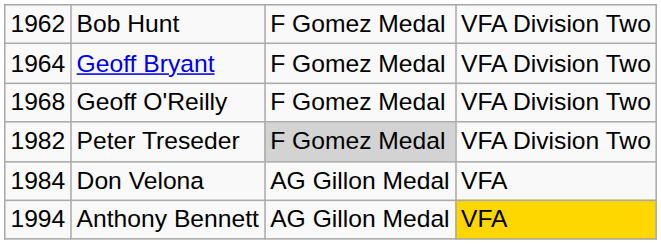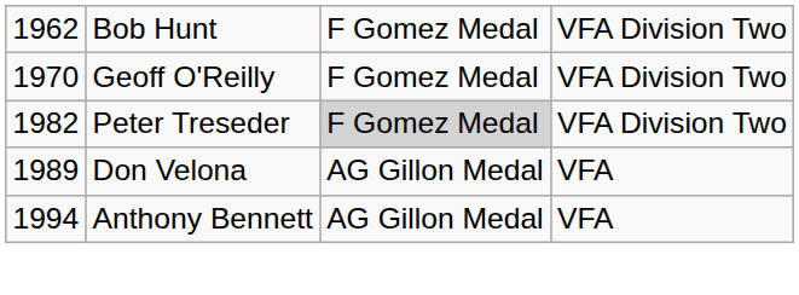 <table class="wikitable">
 <tr>
 <td>1962</td>
 <td>Bob Hunt</td>
 <td>F Gomez Medal</td>
 <td>VFA Division Two</td>
 </tr>
 <tr>
-<td>1964</td>
-<td><a href='#'>Geoff Bryant</a></td>
-<td>F Gomez Medal</td>
-<td>VFA Division Two</td>
-</tr>
-<tr>
-<td>1968</td>
+<td>1970</td>
 <td>Geoff O'Reilly</td>
 <td>F Gomez Medal</td>
 <td>VFA Division Two</td>
 </tr>
 <tr>
 <td>1982</td>
 <td>Peter Treseder</td>
 <td style="background: lightgrey;">F Gomez Medal</td>
 <td>VFA Division Two</td>
 </tr>
 <tr>
-<td>1984</td>
+<td>1989</td>
 <td>Don Velona</td>
 <td>AG Gillon Medal</td>
 <td>VFA</td>
 </tr>
 <tr>
 <td>1994</td>
 <td>Anthony Bennett</td>
 <td>AG Gillon Medal</td>
-<td style="background: gold;">VFA</td>
+<td>VFA</td>
 </tr>
 </table>
